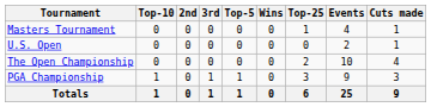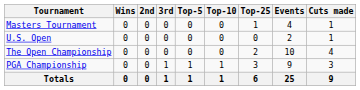 <table class=wikitable style=text-align:center>
 <tr>
 <th>Tournament</th>
-<th>Top-10</th>
+<th>Wins</th>
 <th>2nd</th>
 <th>3rd</th>
 <th>Top-5</th>
-<th>Wins</th>
+<th>Top-10</th>
 <th>Top-25</th>
 <th>Events</th>
 <th>Cuts made</th>
 </tr>
 <tr>
 <td align=left><a href='#'>Masters Tournament</a></td>
 <td>0</td>
 <td>0</td>
 <td>0</td>
 <td>0</td>
 <td>0</td>
 <td>1</td>
 <td>4</td>
 <td>1</td>
 </tr>
 <tr>
 <td align=left><a href='#'>U.S. Open</a></td>
 <td>0</td>
 <td>0</td>
 <td>0</td>
 <td>0</td>
 <td>0</td>
 <td>0</td>
 <td>2</td>
 <td>1</td>
 </tr>
 <tr>
 <td align=left><a href='#'>The Open Championship</a></td>
 <td>0</td>
 <td>0</td>
 <td>0</td>
 <td>0</td>
 <td>0</td>
 <td>2</td>
 <td>10</td>
 <td>4</td>
 </tr>
 <tr>
 <td align=left><a href='#'>PGA Championship</a></td>
-<td>1</td>
+<td>0</td>
 <td>0</td>
 <td>1</td>
 <td>1</td>
-<td>0</td>
+<td>1</td>
 <td>3</td>
 <td>9</td>
 <td>3</td>
 </tr>
 <tr>
 <th>Totals</th>
-<th>1</th>
+<th>0</th>
 <th>0</th>
 <th>1</th>
 <th>1</th>
-<th>0</th>
+<th>1</th>
 <th>6</th>
 <th>25</th>
 <th>9</th>
 </tr>
 </table>
